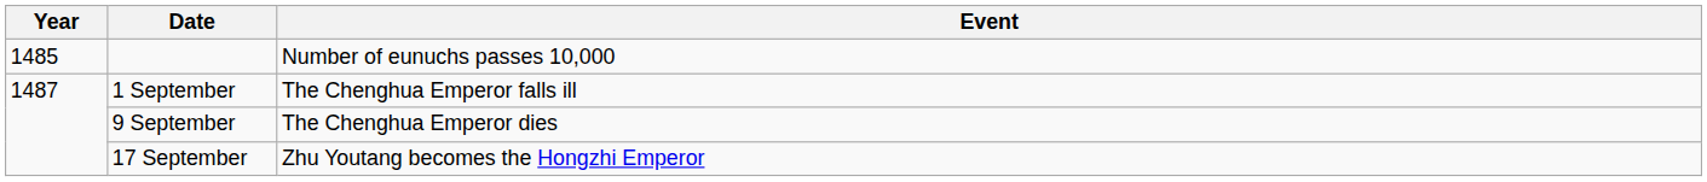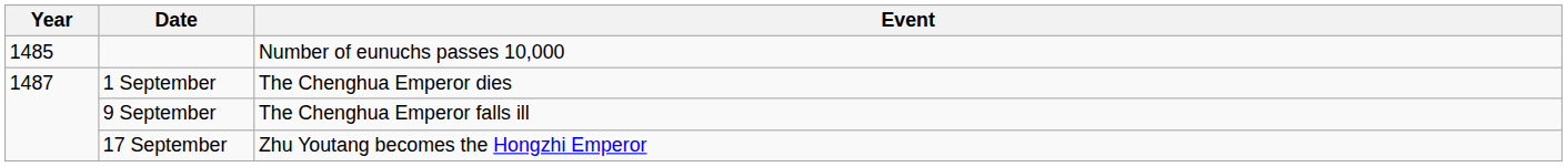 <table class="wikitable" width="100%">
 <tr>
 <th style="width:6%">Year</th>
 <th style="width:10%">Date</th>
 <th>Event</th>
 </tr>
 <tr>
 <td>1485</td>
 <td></td>
 <td>Number of eunuchs passes 10,000</td>
 </tr>
 <tr>
 <td rowspan="3" valign="top">1487</td>
 <td>1 September</td>
-<td>The Chenghua Emperor falls ill</td>
+<td>The Chenghua Emperor dies</td>
 </tr>
 <tr>
 <td>9 September</td>
-<td>The Chenghua Emperor dies</td>
+<td>The Chenghua Emperor falls ill</td>
 </tr>
 <tr>
 <td>17 September</td>
 <td>Zhu Youtang becomes the <a href='#'>Hongzhi Emperor</a></td>
 </tr>
 </table>
